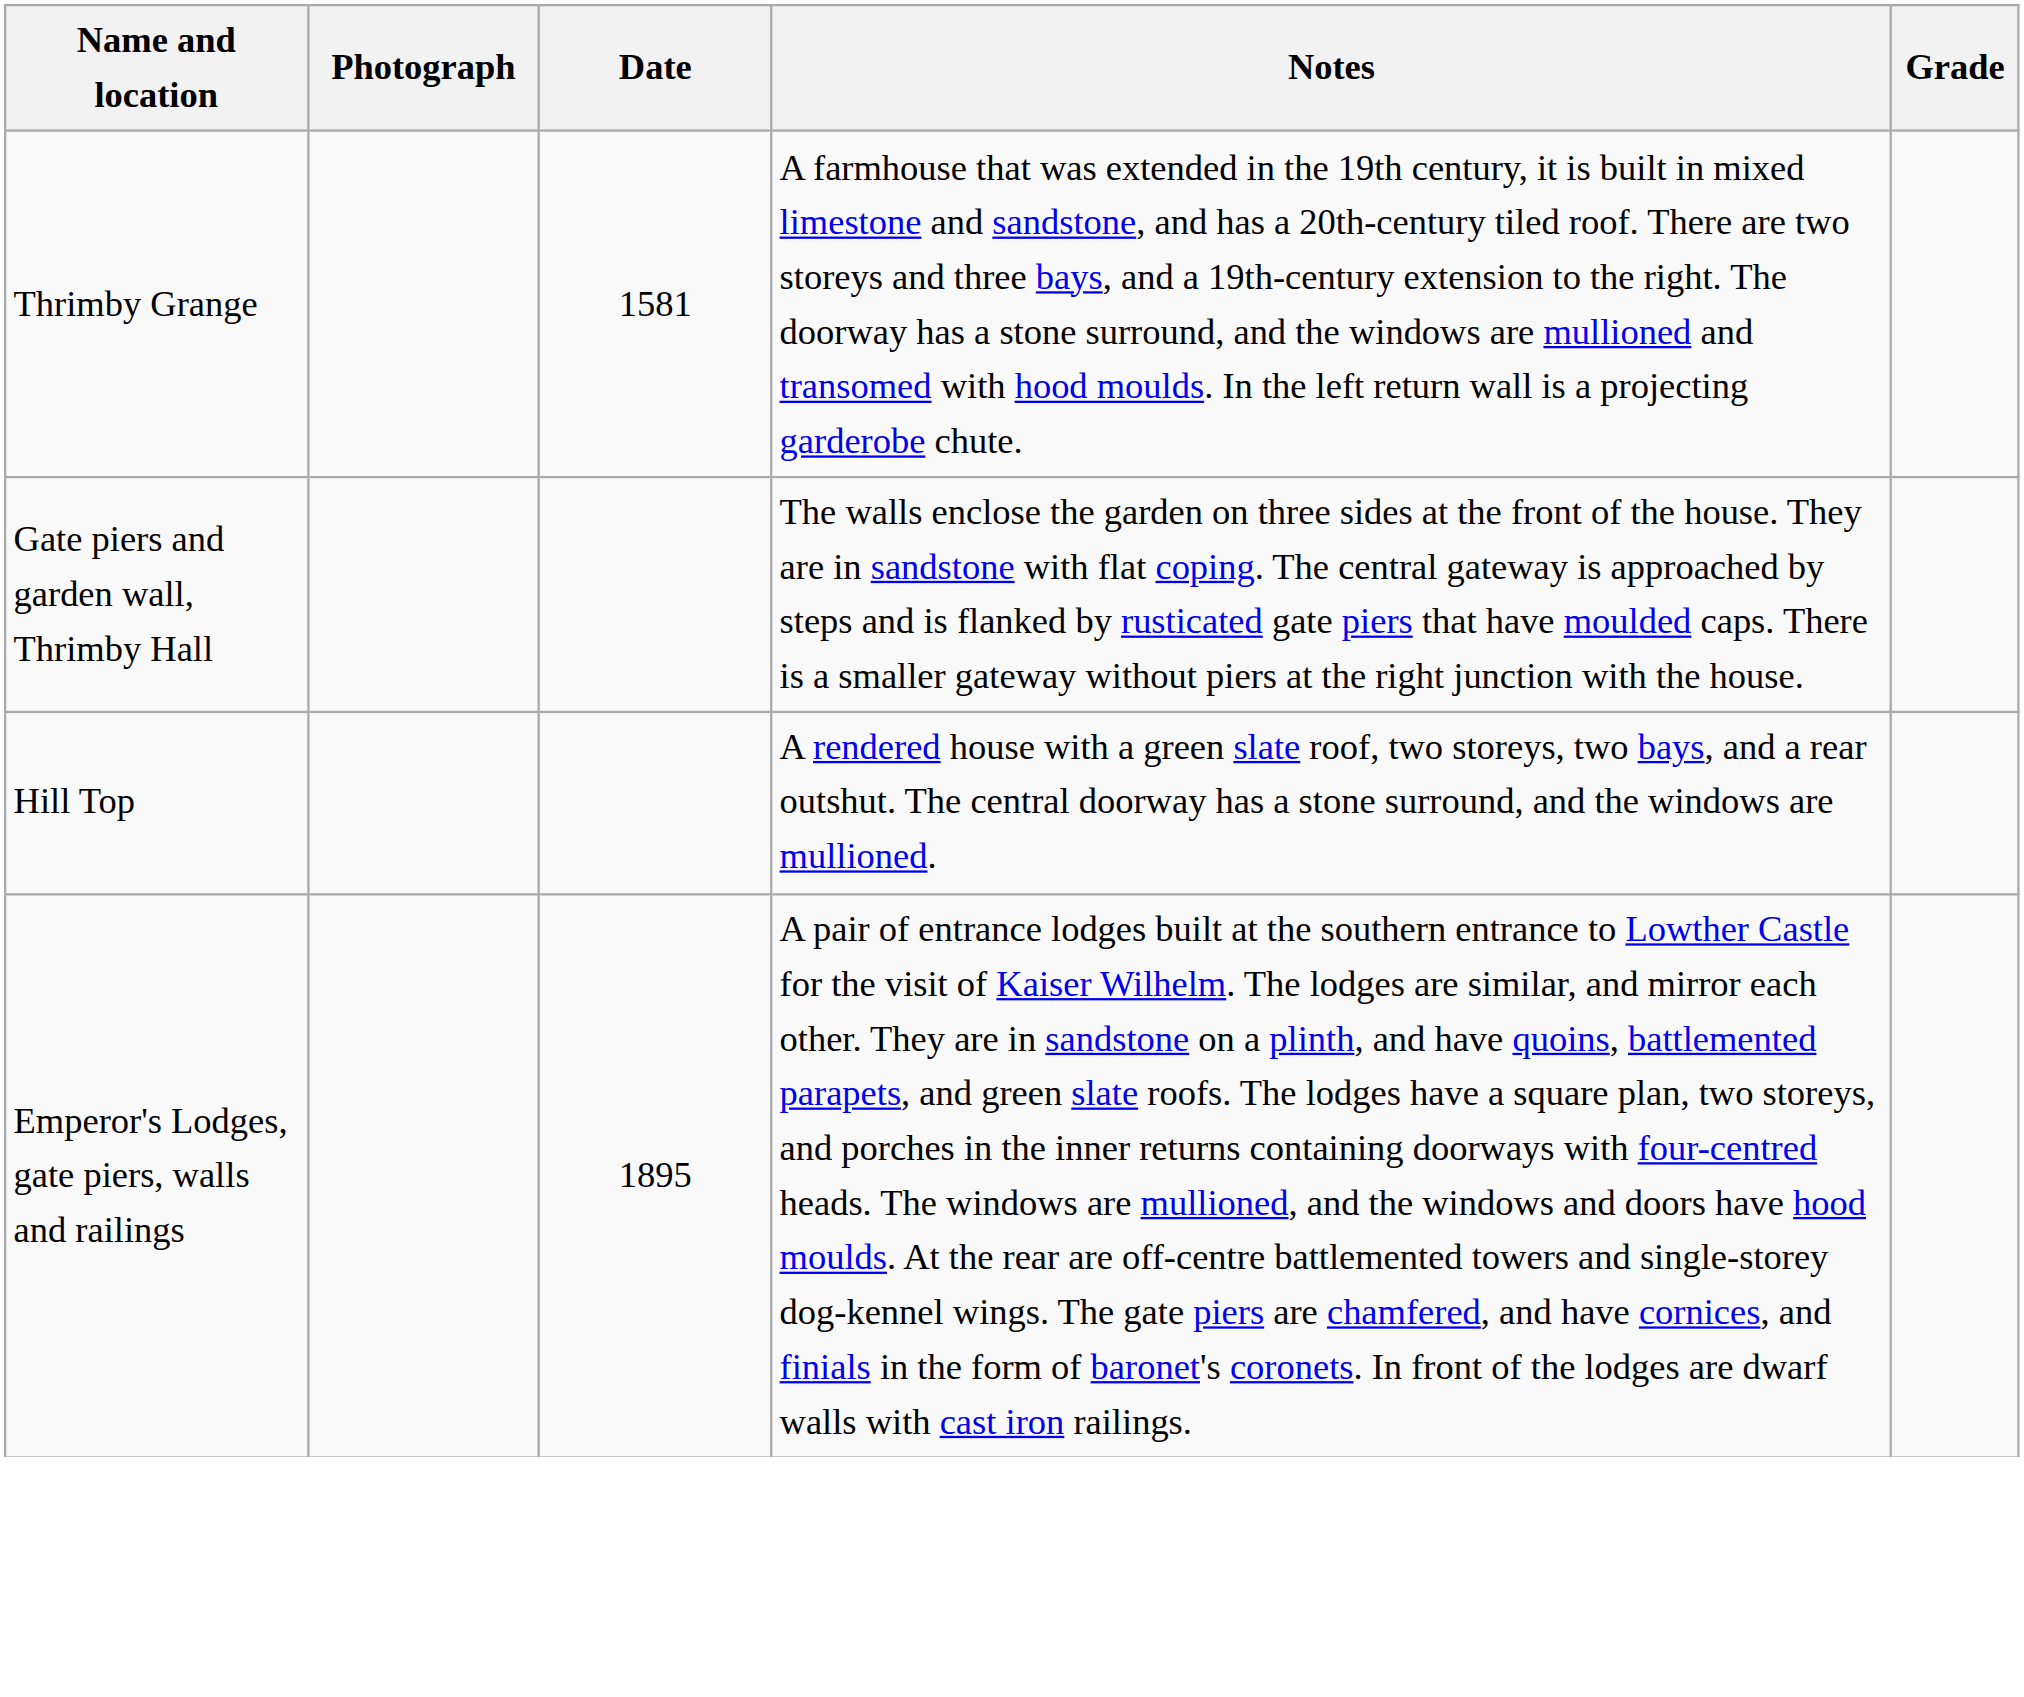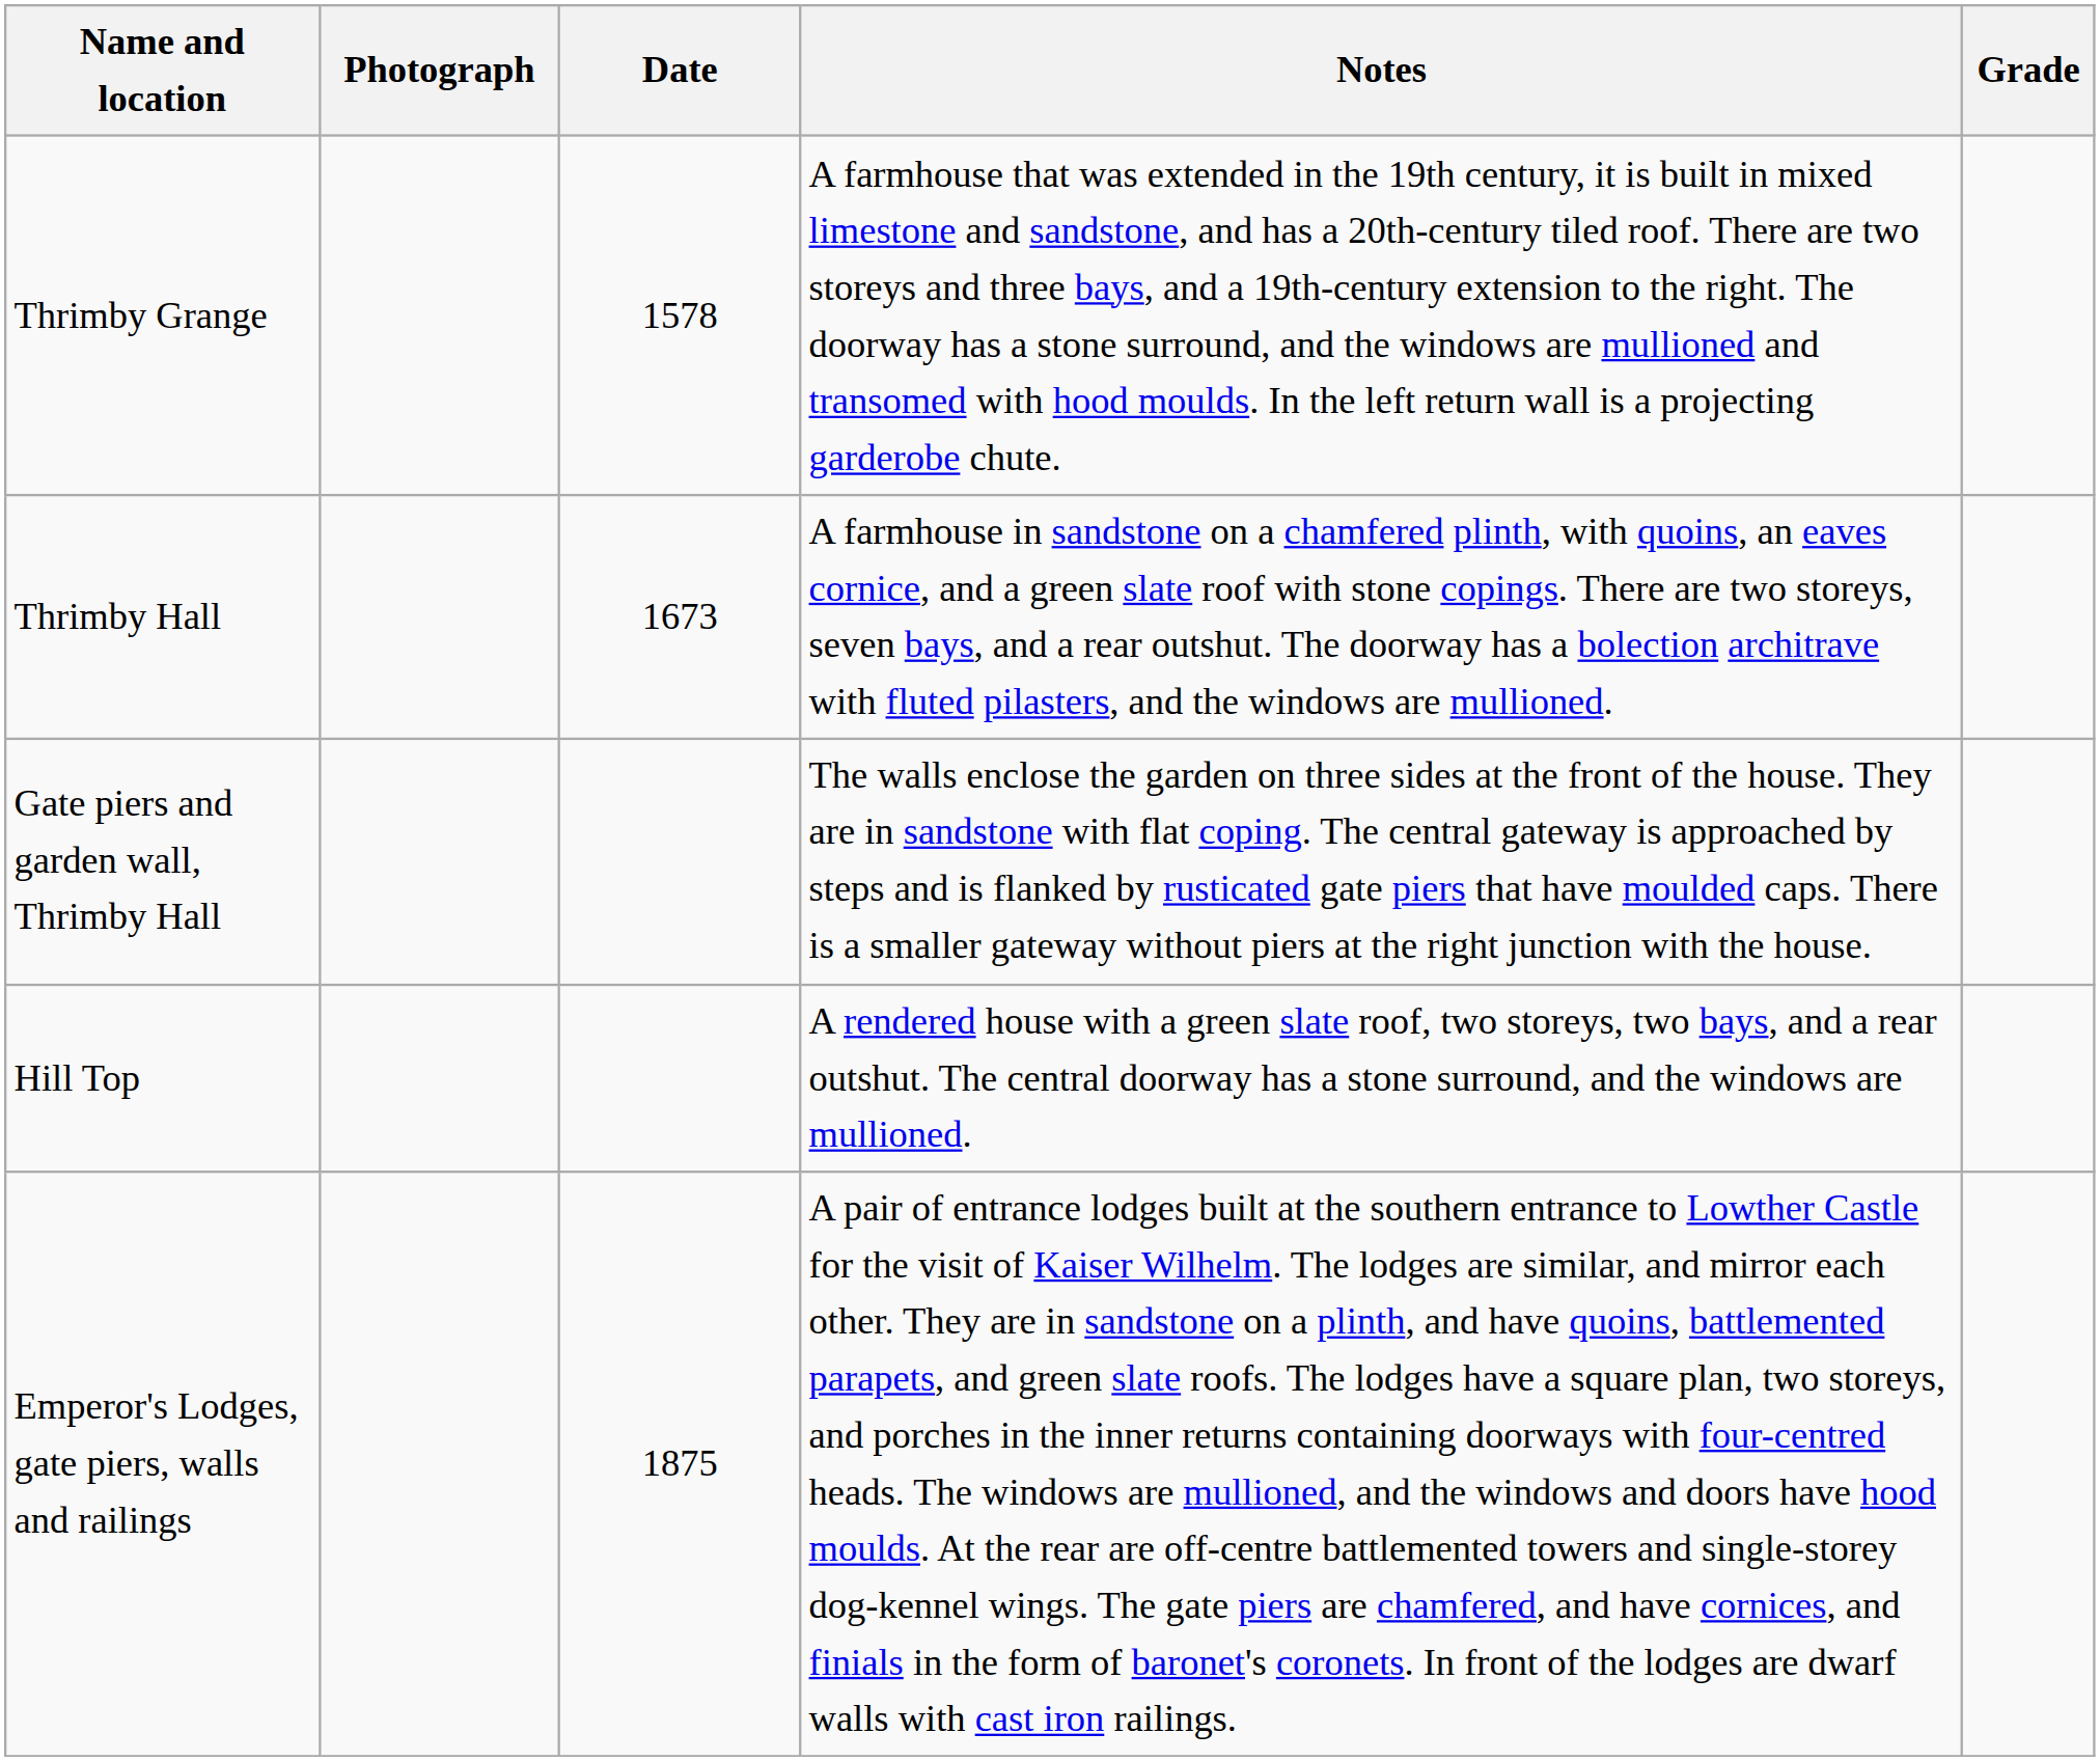 <table class="wikitable sortable plainrowheaders" style="width:100%; border:0; text-align:left; line-height:150%;">
 <tr>
 <th scope="col"  style="width:150px">Name and location</th>
 <th scope="col"  style="width:100px" class="unsortable">Photograph</th>
 <th scope="col"  style="width:120px">Date</th>
 <th scope="col"  style="width:650px" class="unsortable">Notes</th>
 <th scope="col"  style="width:50px">Grade</th>
 </tr>
 <tr>
 <td>Thrimby Grange<br><small></small></td>
 <td></td>
-<td align="center">1581</td>
+<td align="center">1578</td>
 <td>A farmhouse that was extended in the 19th century, it is built in mixed <a href='#'>limestone</a> and <a href='#'>sandstone</a>, and has a 20th-century tiled roof.  There are two storeys and three <a href='#'>bays</a>, and a 19th-century extension to the right.  The doorway has a stone surround, and the windows are <a href='#'>mullioned</a> and <a href='#'>transomed</a> with <a href='#'>hood moulds</a>.  In the left return wall is a projecting <a href='#'>garderobe</a> chute.</td>
+<td align="center" ></td>
+</tr>
+<tr>
+<td>Thrimby Hall<br><small></small></td>
+<td></td>
+<td align="center">1673</td>
+<td>A farmhouse in <a href='#'>sandstone</a> on a <a href='#'>chamfered</a> <a href='#'>plinth</a>, with <a href='#'>quoins</a>, an <a href='#'>eaves</a> <a href='#'>cornice</a>, and a green <a href='#'>slate</a> roof with stone <a href='#'>copings</a>.  There are two storeys, seven <a href='#'>bays</a>, and a rear outshut.  The doorway has a <a href='#'>bolection</a> <a href='#'>architrave</a> with <a href='#'>fluted</a> <a href='#'>pilasters</a>, and the windows are <a href='#'>mullioned</a>.</td>
 <td align="center" ></td>
 </tr>
 <tr>
 <td>Gate piers and garden wall,<br>Thrimby Hall<br><small></small></td>
 <td></td>
 <td align="center"></td>
 <td>The walls enclose the garden on three sides at the front of the house.  They are in <a href='#'>sandstone</a> with flat <a href='#'>coping</a>.  The central gateway is approached by steps and is flanked by <a href='#'>rusticated</a> gate <a href='#'>piers</a> that have <a href='#'>moulded</a> caps.  There is a smaller gateway without piers at the right junction with the house.</td>
 <td align="center" ></td>
 </tr>
 <tr>
 <td>Hill Top<br><small></small></td>
 <td></td>
 <td align="center"></td>
 <td>A <a href='#'>rendered</a> house with a green <a href='#'>slate</a> roof, two storeys, two <a href='#'>bays</a>, and a rear outshut.  The central doorway has a stone surround, and the windows are <a href='#'>mullioned</a>.</td>
 <td align="center" ></td>
 </tr>
 <tr>
 <td>Emperor's Lodges, gate piers, walls and railings<br><small></small></td>
 <td></td>
-<td align="center">1895</td>
+<td align="center">1875</td>
 <td>A pair of entrance lodges built at the southern entrance to <a href='#'>Lowther Castle</a> for the visit of <a href='#'>Kaiser Wilhelm</a>.  The lodges are similar, and mirror each other.  They are in <a href='#'>sandstone</a> on a <a href='#'>plinth</a>, and have <a href='#'>quoins</a>, <a href='#'>battlemented</a> <a href='#'>parapets</a>, and green <a href='#'>slate</a> roofs.  The lodges have a square plan, two storeys, and porches in the inner returns containing doorways with <a href='#'>four-centred</a> heads.  The windows are <a href='#'>mullioned</a>, and the windows and doors have <a href='#'>hood moulds</a>.  At the rear are off-centre battlemented towers and single-storey dog-kennel wings.  The gate <a href='#'>piers</a> are <a href='#'>chamfered</a>, and have <a href='#'>cornices</a>, and <a href='#'>finials</a> in the form of <a href='#'>baronet</a>'s <a href='#'>coronets</a>.  In front of the lodges are dwarf walls with <a href='#'>cast iron</a> railings.</td>
 <td align="center" ></td>
 </tr>
 <tr>
 </tr>
 </table>
